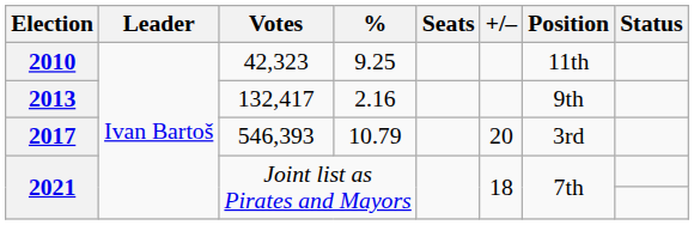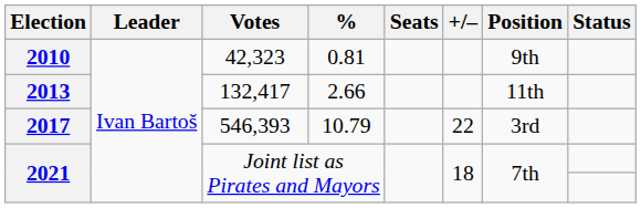 <table class="wikitable" style="text-align:center">
 <tr>
 <th>Election</th>
 <th>Leader</th>
 <th>Votes</th>
 <th>%</th>
 <th>Seats</th>
 <th>+/–</th>
 <th>Position</th>
 <th>Status</th>
 </tr>
 <tr>
 <th><a href='#'>2010</a></th>
 <td rowspan=5><a href='#'>Ivan Bartoš</a></td>
 <td>42,323</td>
-<td>9.25</td>
+<td>0.81</td>
 <td></td>
 <td></td>
-<td> 11th</td>
+<td> 9th</td>
 <td></td>
 </tr>
 <tr>
 <th><a href='#'>2013</a></th>
 <td>132,417</td>
-<td>2.16</td>
+<td>2.66</td>
 <td></td>
 <td></td>
-<td> 9th</td>
+<td> 11th</td>
 <td></td>
 </tr>
 <tr>
 <th><a href='#'>2017</a></th>
 <td>546,393</td>
 <td>10.79</td>
 <td></td>
-<td> 20</td>
+<td> 22</td>
 <td> 3rd</td>
 <td></td>
 </tr>
 <tr>
 <th rowspan=2><a href='#'>2021</a></th>
 <td colspan=2 rowspan=2><em>Joint list as<br> <a href='#'>Pirates and Mayors</a></em></td>
 <td rowspan=2></td>
 <td rowspan=2> 18</td>
 <td rowspan=2> 7th</td>
 <td></td>
 </tr>
 <tr>
 <td></td>
 </tr>
 </table>
